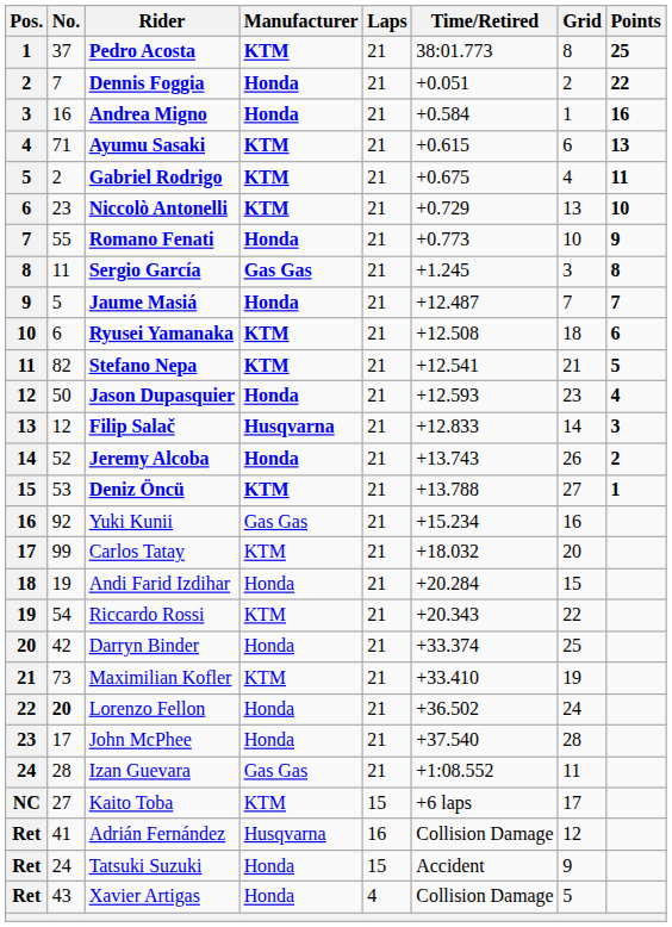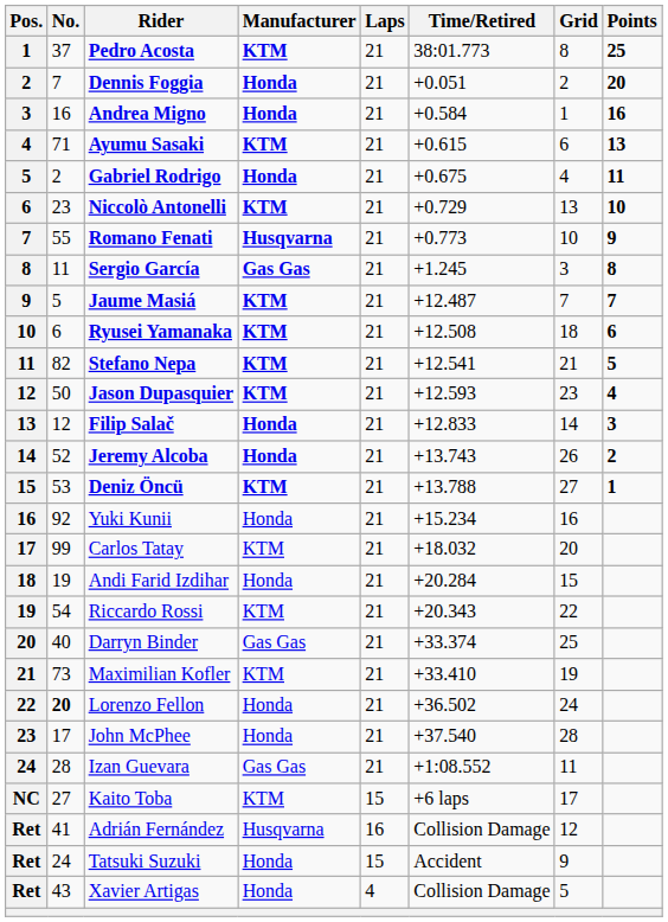 <table class="wikitable" style="font-size:85%;">
 <tr>
 <th>Pos.</th>
 <th>No.</th>
 <th>Rider</th>
 <th>Manufacturer</th>
 <th>Laps</th>
 <th>Time/Retired</th>
 <th>Grid</th>
 <th>Points</th>
 </tr>
 <tr>
 <th>1</th>
 <td>37</td>
 <td> <strong><a href='#'>Pedro Acosta</a></strong></td>
 <td><strong><a href='#'>KTM</a></strong></td>
 <td>21</td>
 <td>38:01.773</td>
 <td>8</td>
 <td><strong>25</strong></td>
 </tr>
 <tr>
 <th>2</th>
 <td>7</td>
 <td> <strong><a href='#'>Dennis Foggia</a></strong></td>
 <td><strong><a href='#'>Honda</a></strong></td>
 <td>21</td>
 <td>+0.051</td>
 <td>2</td>
-<td><strong>22</strong></td>
+<td><strong>20</strong></td>
 </tr>
 <tr>
 <th>3</th>
 <td>16</td>
 <td> <strong><a href='#'>Andrea Migno</a></strong></td>
 <td><strong><a href='#'>Honda</a></strong></td>
 <td>21</td>
 <td>+0.584</td>
 <td>1</td>
 <td><strong>16</strong></td>
 </tr>
 <tr>
 <th>4</th>
 <td>71</td>
 <td> <strong><a href='#'>Ayumu Sasaki</a></strong></td>
 <td><strong><a href='#'>KTM</a></strong></td>
 <td>21</td>
 <td>+0.615</td>
 <td>6</td>
 <td><strong>13</strong></td>
 </tr>
 <tr>
 <th>5</th>
 <td>2</td>
 <td> <strong><a href='#'>Gabriel Rodrigo</a></strong></td>
-<td><strong><a href='#'>KTM</a></strong></td>
+<td><strong><a href='#'>Honda</a></strong></td>
 <td>21</td>
 <td>+0.675</td>
 <td>4</td>
 <td><strong>11</strong></td>
 </tr>
 <tr>
 <th>6</th>
 <td>23</td>
 <td> <strong><a href='#'>Niccolò Antonelli</a></strong></td>
 <td><strong><a href='#'>KTM</a></strong></td>
 <td>21</td>
 <td>+0.729</td>
 <td>13</td>
 <td><strong>10</strong></td>
 </tr>
 <tr>
 <th>7</th>
 <td>55</td>
 <td> <strong><a href='#'>Romano Fenati</a></strong></td>
-<td><strong><a href='#'>Honda</a></strong></td>
+<td><strong><a href='#'>Husqvarna</a></strong></td>
 <td>21</td>
 <td>+0.773</td>
 <td>10</td>
 <td><strong>9</strong></td>
 </tr>
 <tr>
 <th>8</th>
 <td>11</td>
 <td> <strong><a href='#'>Sergio García</a></strong></td>
 <td><strong><a href='#'>Gas Gas</a></strong></td>
 <td>21</td>
 <td>+1.245</td>
 <td>3</td>
 <td><strong>8</strong></td>
 </tr>
 <tr>
 <th>9</th>
 <td>5</td>
 <td> <strong><a href='#'>Jaume Masiá</a></strong></td>
-<td><strong><a href='#'>Honda</a></strong></td>
+<td><strong><a href='#'>KTM</a></strong></td>
 <td>21</td>
 <td>+12.487</td>
 <td>7</td>
 <td><strong>7</strong></td>
 </tr>
 <tr>
 <th>10</th>
 <td>6</td>
 <td> <strong><a href='#'>Ryusei Yamanaka</a></strong></td>
 <td><strong><a href='#'>KTM</a></strong></td>
 <td>21</td>
 <td>+12.508</td>
 <td>18</td>
 <td><strong>6</strong></td>
 </tr>
 <tr>
 <th>11</th>
 <td>82</td>
 <td> <strong><a href='#'>Stefano Nepa</a></strong></td>
 <td><strong><a href='#'>KTM</a></strong></td>
 <td>21</td>
 <td>+12.541</td>
 <td>21</td>
 <td><strong>5</strong></td>
 </tr>
 <tr>
 <th>12</th>
 <td>50</td>
 <td> <strong><a href='#'>Jason Dupasquier</a></strong></td>
-<td><strong><a href='#'>Honda</a></strong></td>
+<td><strong><a href='#'>KTM</a></strong></td>
 <td>21</td>
 <td>+12.593</td>
 <td>23</td>
 <td><strong>4</strong></td>
 </tr>
 <tr>
 <th>13</th>
 <td>12</td>
 <td> <strong><a href='#'>Filip Salač</a></strong></td>
-<td><strong><a href='#'>Husqvarna</a></strong></td>
+<td><strong><a href='#'>Honda</a></strong></td>
 <td>21</td>
 <td>+12.833</td>
 <td>14</td>
 <td><strong>3</strong></td>
 </tr>
 <tr>
 <th>14</th>
 <td>52</td>
 <td> <strong><a href='#'>Jeremy Alcoba</a></strong></td>
 <td><strong><a href='#'>Honda</a></strong></td>
 <td>21</td>
 <td>+13.743</td>
 <td>26</td>
 <td><strong>2</strong></td>
 </tr>
 <tr>
 <th>15</th>
 <td>53</td>
 <td> <strong><a href='#'>Deniz Öncü</a></strong></td>
 <td><strong><a href='#'>KTM</a></strong></td>
 <td>21</td>
 <td>+13.788</td>
 <td>27</td>
 <td><strong>1</strong></td>
 </tr>
 <tr>
 <th>16</th>
 <td>92</td>
 <td> <a href='#'>Yuki Kunii</a></td>
-<td><a href='#'>Gas Gas</a></td>
+<td><a href='#'>Honda</a></td>
 <td>21</td>
 <td>+15.234</td>
 <td>16</td>
 <td></td>
 </tr>
 <tr>
 <th>17</th>
 <td>99</td>
 <td> <a href='#'>Carlos Tatay</a></td>
 <td><a href='#'>KTM</a></td>
 <td>21</td>
 <td>+18.032</td>
 <td>20</td>
 <td></td>
 </tr>
 <tr>
 <th>18</th>
 <td>19</td>
 <td> <a href='#'>Andi Farid Izdihar</a></td>
 <td><a href='#'>Honda</a></td>
 <td>21</td>
 <td>+20.284</td>
 <td>15</td>
 <td></td>
 </tr>
 <tr>
 <th>19</th>
 <td>54</td>
 <td> <a href='#'>Riccardo Rossi</a></td>
 <td><a href='#'>KTM</a></td>
 <td>21</td>
 <td>+20.343</td>
 <td>22</td>
 <td></td>
 </tr>
 <tr>
 <th>20</th>
-<td>42</td>
+<td>40</td>
 <td> <a href='#'>Darryn Binder</a></td>
-<td><a href='#'>Honda</a></td>
+<td><a href='#'>Gas Gas</a></td>
 <td>21</td>
 <td>+33.374</td>
 <td>25</td>
 <td></td>
 </tr>
 <tr>
 <th>21</th>
 <td>73</td>
 <td> <a href='#'>Maximilian Kofler</a></td>
 <td><a href='#'>KTM</a></td>
 <td>21</td>
 <td>+33.410</td>
 <td>19</td>
 <td></td>
 </tr>
 <tr>
 <th>22</th>
 <td><strong>20</strong></td>
 <td> <a href='#'>Lorenzo Fellon</a></td>
 <td><a href='#'>Honda</a></td>
 <td>21</td>
 <td>+36.502</td>
 <td>24</td>
 <td></td>
 </tr>
 <tr>
 <th>23</th>
 <td>17</td>
 <td> <a href='#'>John McPhee</a></td>
 <td><a href='#'>Honda</a></td>
 <td>21</td>
 <td>+37.540</td>
 <td>28</td>
 <td></td>
 </tr>
 <tr>
 <th>24</th>
 <td>28</td>
 <td> <a href='#'>Izan Guevara</a></td>
 <td><a href='#'>Gas Gas</a></td>
 <td>21</td>
 <td>+1:08.552</td>
 <td>11</td>
 <td></td>
 </tr>
 <tr>
 <th>NC</th>
 <td>27</td>
 <td> <a href='#'>Kaito Toba</a></td>
 <td><a href='#'>KTM</a></td>
 <td>15</td>
 <td>+6 laps</td>
 <td>17</td>
 <td></td>
 </tr>
 <tr>
 <th>Ret</th>
 <td>41</td>
 <td> <a href='#'>Adrián Fernández</a></td>
 <td><a href='#'>Husqvarna</a></td>
 <td>16</td>
 <td>Collision Damage</td>
 <td>12</td>
 <td></td>
 </tr>
 <tr>
 <th>Ret</th>
 <td>24</td>
 <td> <a href='#'>Tatsuki Suzuki</a></td>
 <td><a href='#'>Honda</a></td>
 <td>15</td>
 <td>Accident</td>
 <td>9</td>
 <td></td>
 </tr>
 <tr>
 <th>Ret</th>
 <td>43</td>
 <td> <a href='#'>Xavier Artigas</a></td>
 <td><a href='#'>Honda</a></td>
 <td>4</td>
 <td>Collision Damage</td>
 <td>5</td>
 <td></td>
 </tr>
 <tr>
 <th colspan=8></th>
 </tr>
 </table>
